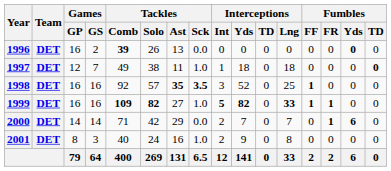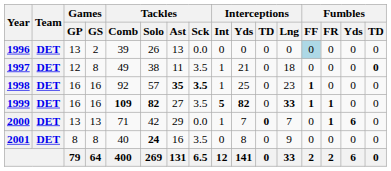 <table class="wikitable" style="text-align:center">
 <tr>
 <th rowspan="2">Year</th>
 <th rowspan="2">Team</th>
 <th colspan="2">Games</th>
 <th colspan="4">Tackles</th>
 <th colspan="4">Interceptions</th>
 <th colspan="4">Fumbles</th>
 </tr>
 <tr>
 <th>GP</th>
 <th>GS</th>
 <th>Comb</th>
 <th>Solo</th>
 <th>Ast</th>
 <th>Sck</th>
 <th>Int</th>
 <th>Yds</th>
 <th>TD</th>
 <th>Lng</th>
 <th>FF</th>
 <th>FR</th>
 <th>Yds</th>
 <th>TD</th>
 </tr>
 <tr>
 <th><a href='#'>1996</a></th>
 <th><a href='#'>DET</a></th>
-<td>16</td>
+<td>13</td>
 <td>2</td>
-<td><strong>39</strong></td>
+<td>39</td>
 <td>26</td>
 <td>13</td>
 <td>0.0</td>
 <td>0</td>
 <td>0</td>
 <td>0</td>
 <td>0</td>
+<td style="background: lightblue;">0</td>
 <td>0</td>
 <td>0</td>
-<td><strong>0</strong></td>
 <td>0</td>
 </tr>
 <tr>
 <th><a href='#'>1997</a></th>
 <th><a href='#'>DET</a></th>
 <td>12</td>
-<td>7</td>
+<td>8</td>
 <td>49</td>
 <td>38</td>
 <td>11</td>
-<td>1.0</td>
+<td>3.5</td>
 <td>1</td>
-<td>18</td>
+<td>21</td>
 <td>0</td>
 <td>18</td>
 <td>0</td>
 <td>0</td>
 <td>0</td>
 <td><strong>0</strong></td>
 </tr>
 <tr>
 <th><a href='#'>1998</a></th>
 <th><a href='#'>DET</a></th>
 <td>16</td>
 <td>16</td>
 <td>92</td>
 <td>57</td>
 <td><strong>35</strong></td>
 <td><strong>3.5</strong></td>
-<td>3</td>
-<td>52</td>
+<td>1</td>
+<td>25</td>
 <td>0</td>
-<td>25</td>
+<td>23</td>
 <td><strong>1</strong></td>
 <td>0</td>
 <td>0</td>
 <td>0</td>
 </tr>
 <tr>
 <th><a href='#'>1999</a></th>
 <th><a href='#'>DET</a></th>
 <td>16</td>
 <td>16</td>
 <td><strong>109</strong></td>
 <td><strong>82</strong></td>
 <td>27</td>
-<td>1.0</td>
+<td>3.5</td>
 <td><strong>5</strong></td>
 <td><strong>82</strong></td>
 <td>0</td>
 <td><strong>33</strong></td>
 <td><strong>1</strong></td>
 <td><strong>1</strong></td>
 <td>0</td>
 <td>0</td>
 </tr>
 <tr>
 <th><a href='#'>2000</a></th>
 <th><a href='#'>DET</a></th>
-<td>14</td>
-<td>14</td>
+<td>13</td>
+<td>13</td>
 <td>71</td>
 <td>42</td>
 <td>29</td>
 <td>0.0</td>
-<td>2</td>
+<td>1</td>
 <td>7</td>
-<td>0</td>
+<td><strong>0</strong></td>
 <td>7</td>
 <td>0</td>
 <td><strong>1</strong></td>
 <td><strong>6</strong></td>
 <td>0</td>
 </tr>
 <tr>
 <th><a href='#'>2001</a></th>
 <th><a href='#'>DET</a></th>
 <td>8</td>
-<td>3</td>
+<td>8</td>
 <td>40</td>
-<td>24</td>
+<td><strong>24</strong></td>
 <td>16</td>
-<td>1.0</td>
-<td>2</td>
-<td>9</td>
+<td>3.5</td>
 <td>0</td>
 <td>8</td>
+<td>0</td>
+<td>9</td>
 <td>0</td>
 <td>0</td>
 <td>0</td>
 <td>0</td>
 </tr>
 <tr>
 <th colspan="2"></th>
 <th>79</th>
 <th>64</th>
 <th>400</th>
 <th>269</th>
 <th>131</th>
 <th>6.5</th>
 <th>12</th>
 <th>141</th>
 <th>0</th>
 <th>33</th>
 <th>2</th>
 <th>2</th>
 <th>6</th>
 <th>0</th>
 </tr>
 </table>
